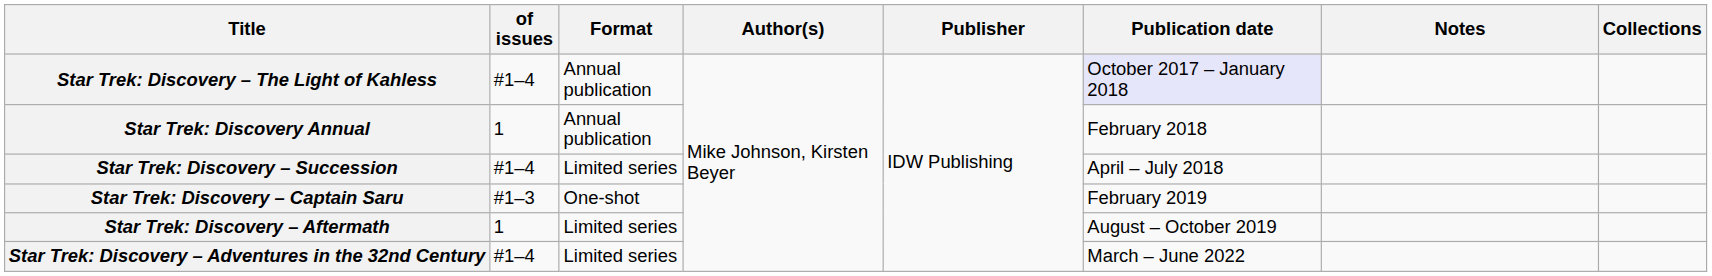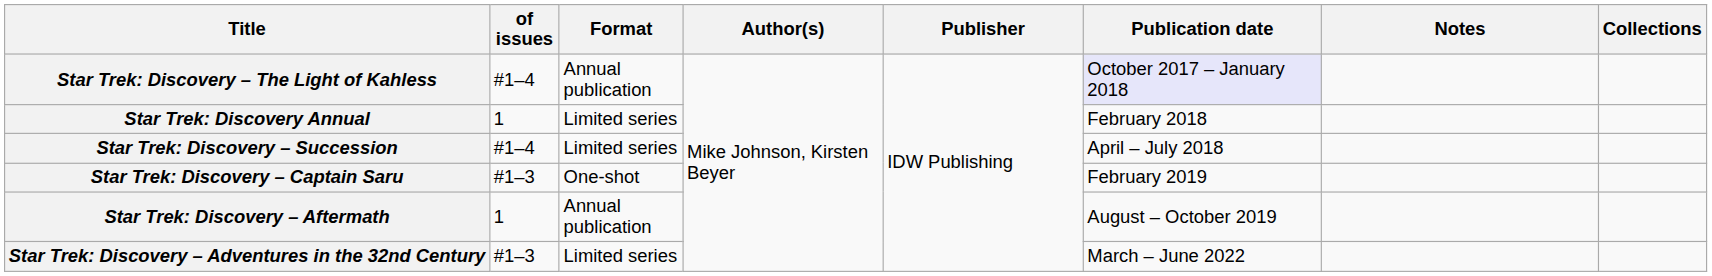 <table class="wikitable">
 <tr>
 <th>Title</th>
 <th style="width:40pt"> of issues</th>
 <th style="width:75pt">Format</th>
 <th style="width:125pt">Author(s)</th>
 <th style="width:125pt">Publisher</th>
 <th style="width:150pt">Publication date</th>
 <th style="width:175pt">Notes</th>
 <th>Collections</th>
 </tr>
 <tr>
 <th><em>Star Trek: Discovery – The Light of Kahless</em></th>
 <td>#1–4</td>
 <td>Annual publication</td>
 <td rowspan="6">Mike Johnson, Kirsten Beyer</td>
 <td rowspan="6">IDW Publishing</td>
 <td style="background: lavender;">October 2017 – January 2018</td>
 <td></td>
 <td></td>
 </tr>
 <tr>
 <th><em>Star Trek: Discovery Annual</em></th>
 <td>1</td>
-<td>Annual publication</td>
+<td>Limited series</td>
 <td>February 2018</td>
 <td></td>
 <td></td>
 </tr>
 <tr>
 <th><em>Star Trek: Discovery – Succession</em></th>
 <td>#1–4</td>
 <td>Limited series</td>
 <td>April – July 2018</td>
 <td></td>
 <td></td>
 </tr>
 <tr>
 <th><em>Star Trek: Discovery – Captain Saru</em></th>
 <td>#1–3</td>
 <td>One-shot</td>
 <td>February 2019</td>
 <td></td>
 <td></td>
 </tr>
 <tr>
 <th><em>Star Trek: Discovery – Aftermath</em></th>
 <td>1</td>
-<td>Limited series</td>
+<td>Annual publication</td>
 <td>August – October 2019</td>
 <td></td>
 <td></td>
 </tr>
 <tr>
 <th><em>Star Trek: Discovery – Adventures in the 32nd Century</em></th>
-<td>#1–4</td>
+<td>#1–3</td>
 <td>Limited series</td>
 <td>March – June 2022</td>
 <td></td>
 <td></td>
 </tr>
 </table>
